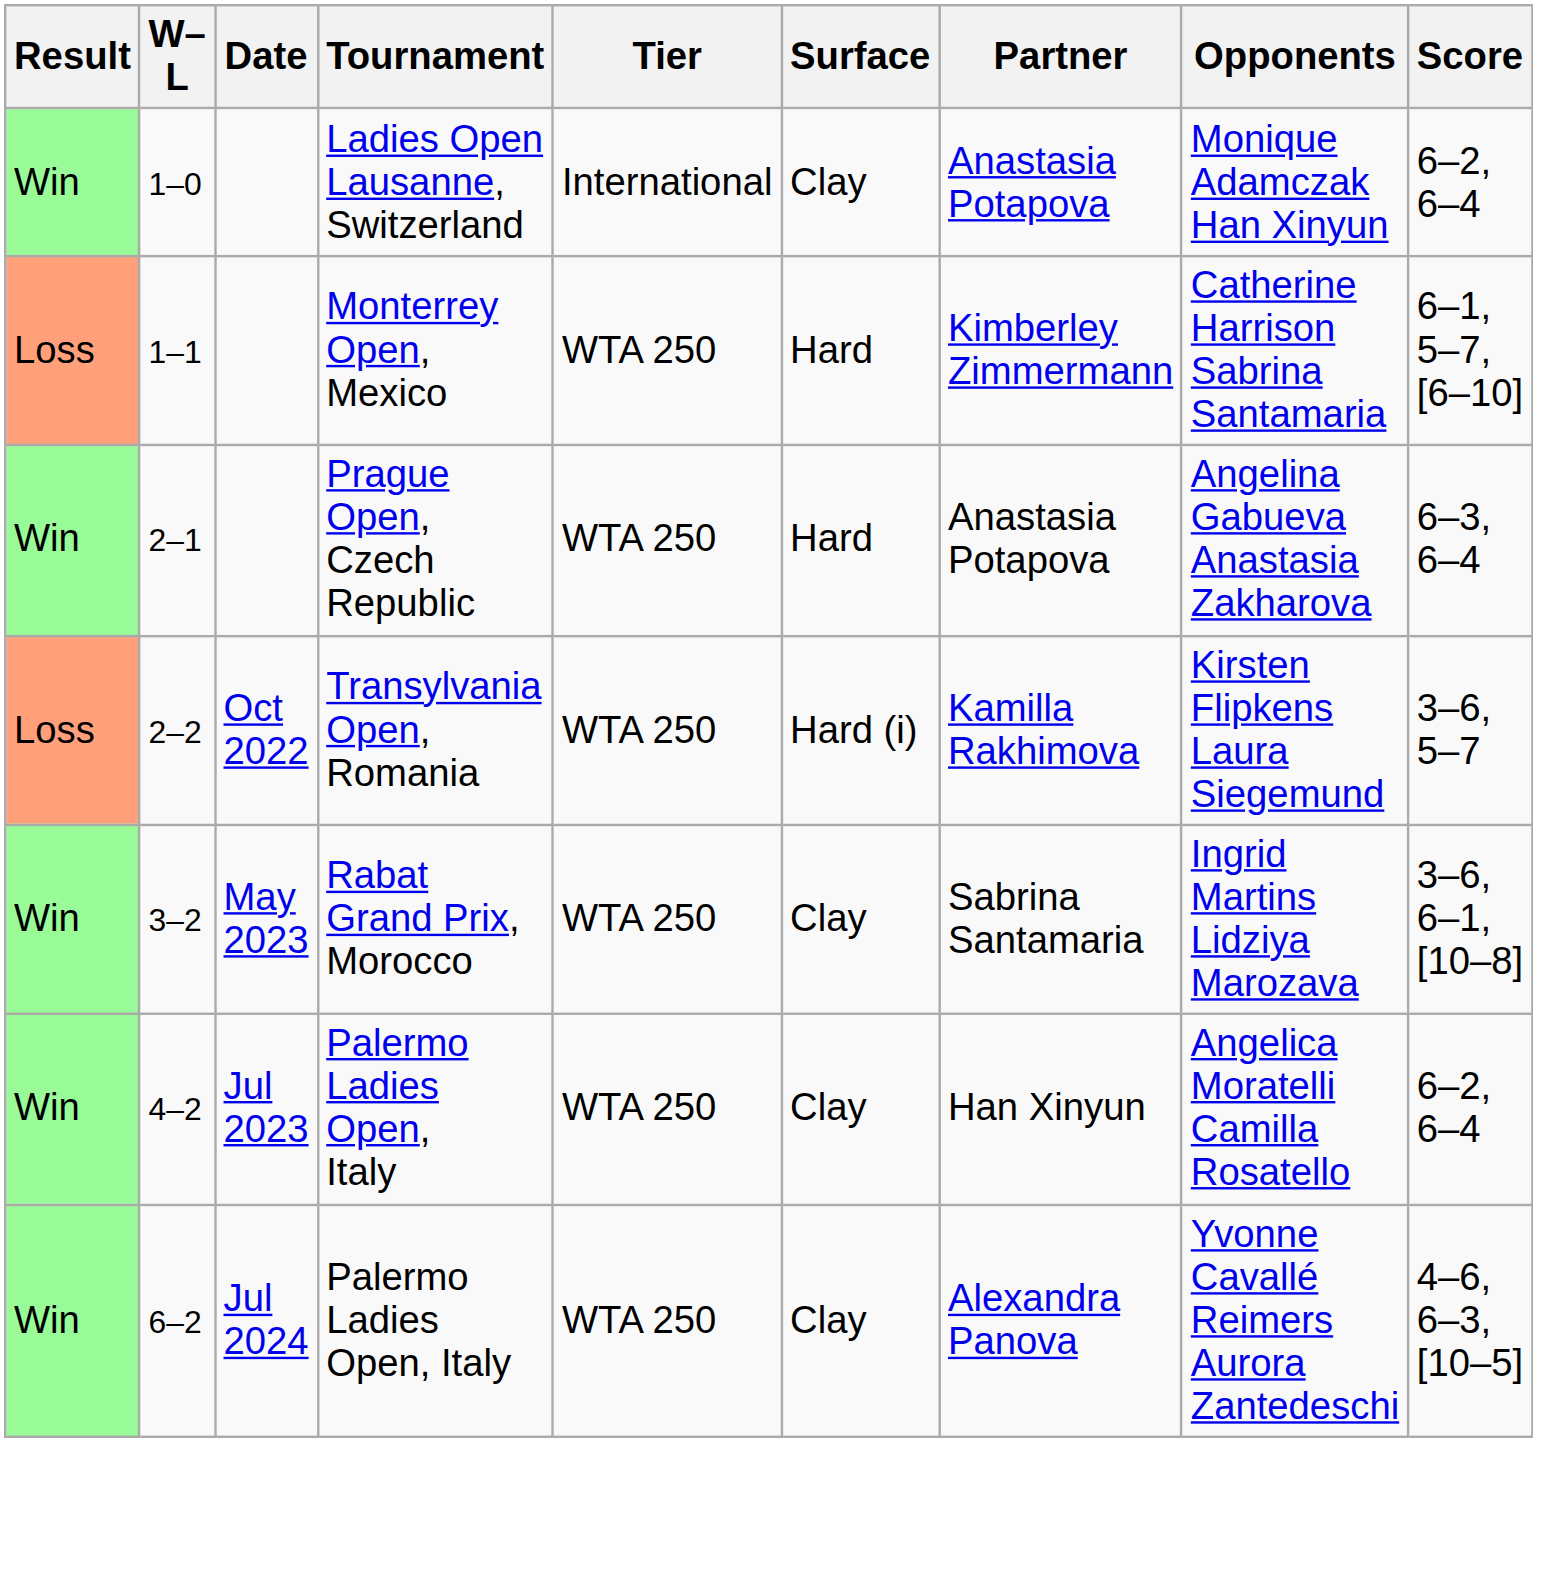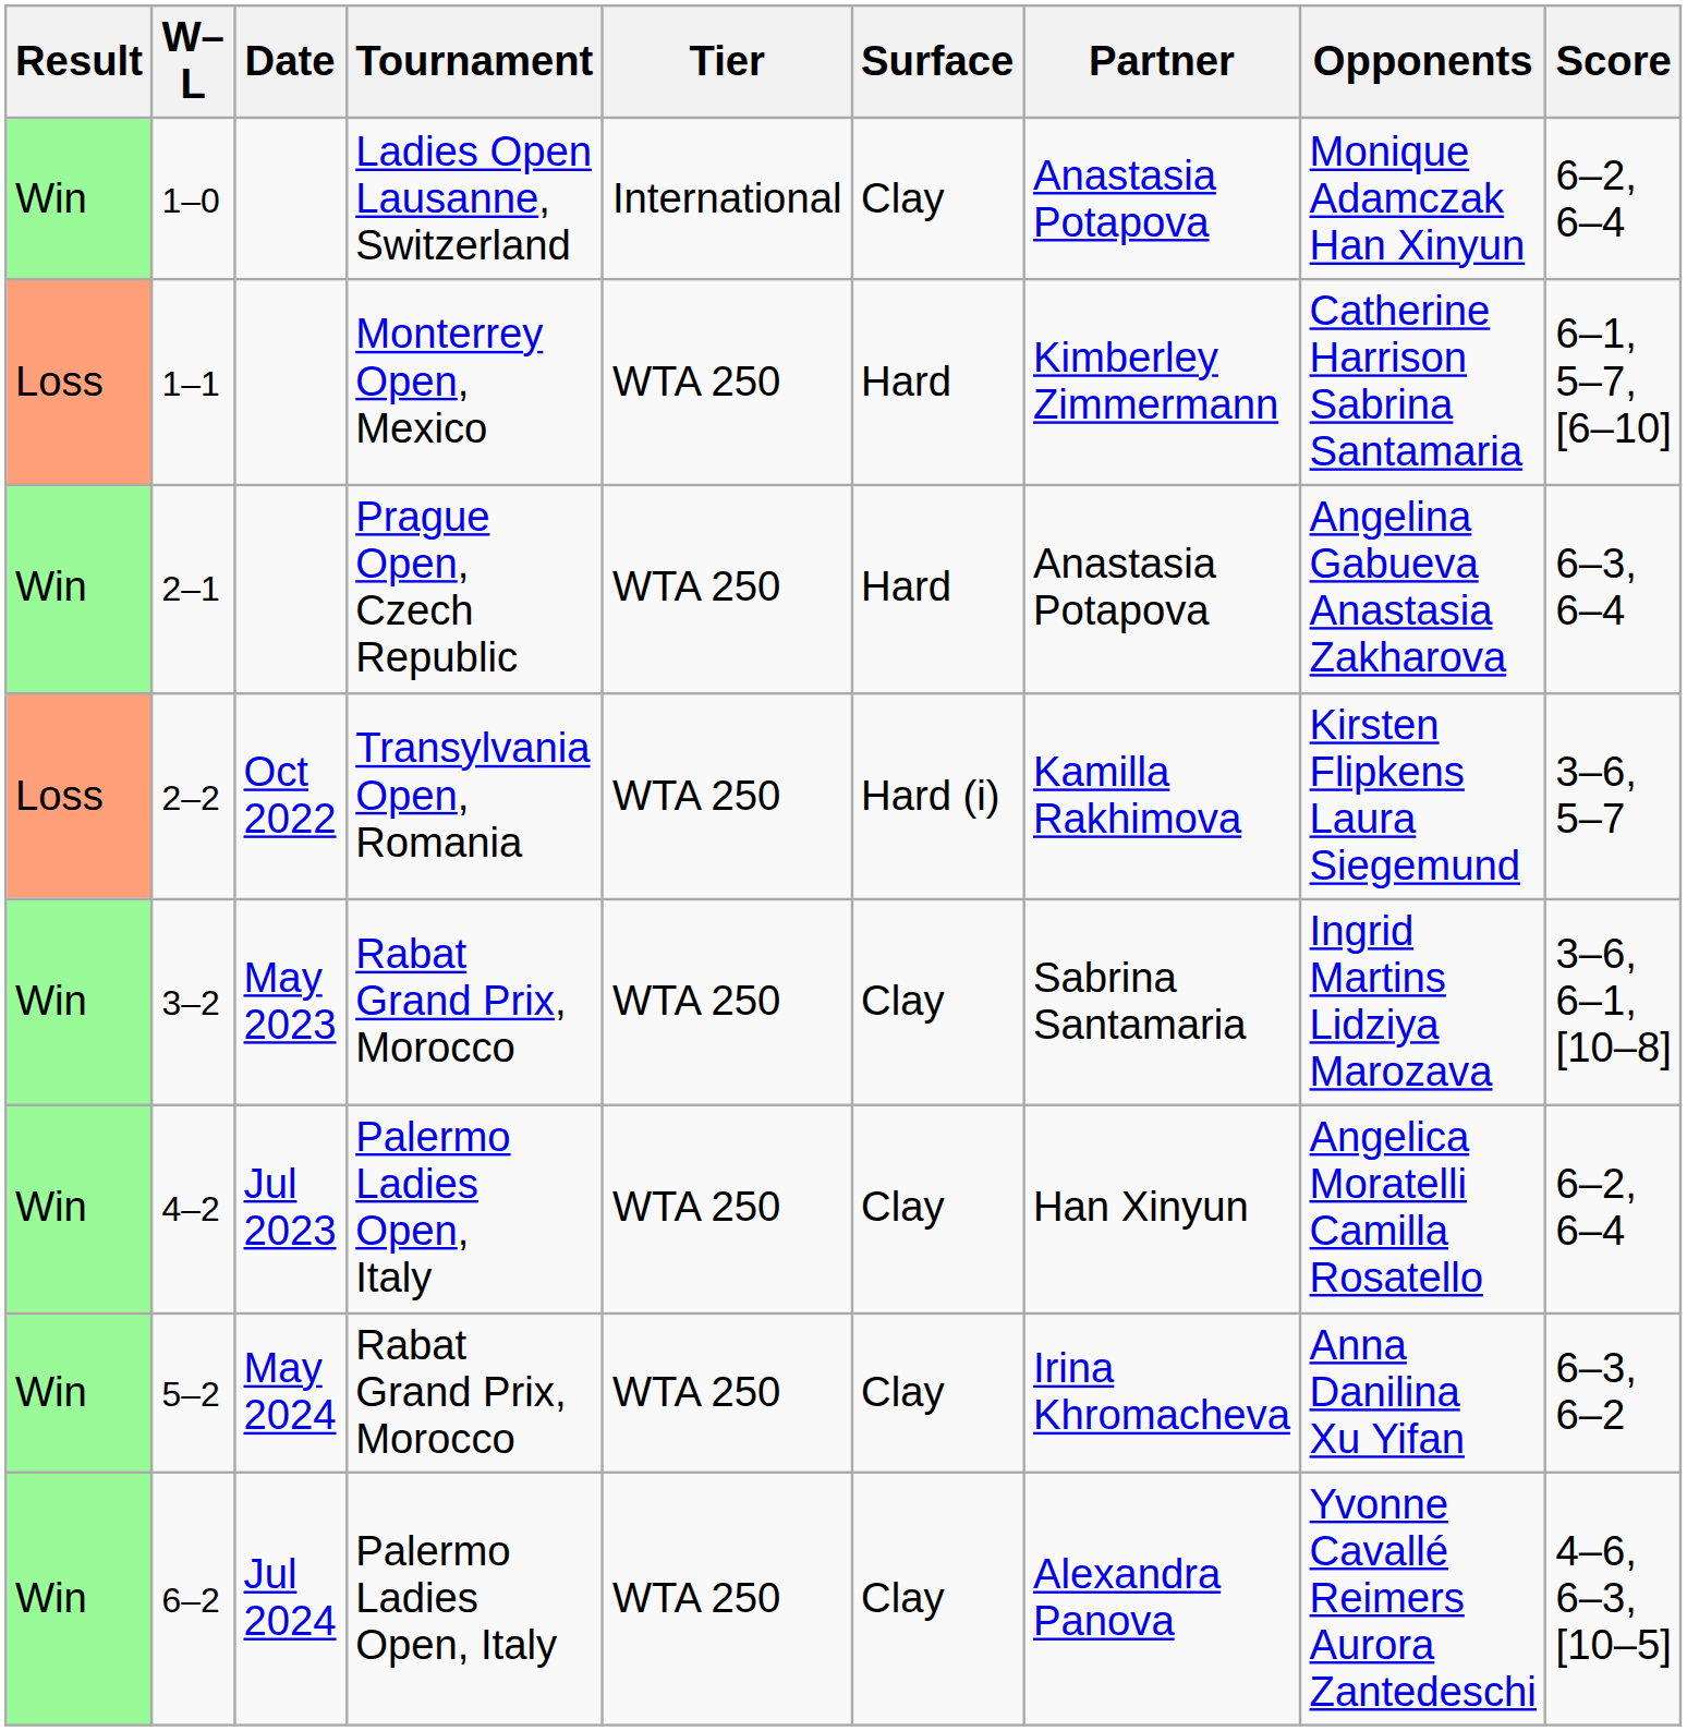 <table class="sortable wikitable">
 <tr>
 <th>Result</th>
 <th class="unsortable">W–L</th>
 <th>Date</th>
 <th>Tournament</th>
 <th>Tier</th>
 <th>Surface</th>
 <th>Partner</th>
 <th>Opponents</th>
 <th class="unsortable">Score</th>
 </tr>
 <tr>
 <td style="background:#98fb98;">Win</td>
 <td><small>1–0</small></td>
 <td><a href='#'></a></td>
 <td><a href='#'>Ladies Open Lausanne</a>, <br>Switzerland</td>
 <td>International</td>
 <td>Clay</td>
 <td> <a href='#'>Anastasia Potapova</a></td>
 <td> <a href='#'>Monique Adamczak</a> <br>  <a href='#'>Han Xinyun</a></td>
 <td>6–2, 6–4</td>
 </tr>
 <tr>
 <td style="background:#ffa07a;">Loss</td>
 <td><small>1–1</small></td>
 <td><a href='#'></a></td>
 <td><a href='#'>Monterrey Open</a>, <br>Mexico</td>
 <td>WTA 250</td>
 <td>Hard</td>
 <td> <a href='#'>Kimberley Zimmermann</a></td>
 <td> <a href='#'>Catherine Harrison</a> <br>  <a href='#'>Sabrina Santamaria</a></td>
 <td>6–1, 5–7, [6–10]</td>
 </tr>
 <tr>
 <td style="background:#98fb98;">Win</td>
 <td><small>2–1</small></td>
 <td><a href='#'></a></td>
 <td><a href='#'>Prague Open</a>, <br>Czech Republic</td>
 <td>WTA 250</td>
 <td>Hard</td>
 <td> Anastasia Potapova</td>
 <td> <a href='#'>Angelina Gabueva</a> <br>  <a href='#'>Anastasia Zakharova</a></td>
 <td>6–3, 6–4</td>
 </tr>
 <tr>
 <td bgcolor=FFA07A>Loss</td>
 <td><small>2–2</small></td>
 <td><a href='#'>Oct 2022</a></td>
 <td><a href='#'>Transylvania Open</a>, <br>Romania</td>
 <td>WTA 250</td>
 <td>Hard (i)</td>
 <td> <a href='#'>Kamilla Rakhimova</a></td>
 <td> <a href='#'>Kirsten Flipkens</a> <br>  <a href='#'>Laura Siegemund</a></td>
 <td>3–6, 5–7</td>
 </tr>
 <tr>
 <td style="background:#98fb98;">Win</td>
 <td><small>3–2</small></td>
 <td><a href='#'>May 2023</a></td>
 <td><a href='#'>Rabat Grand Prix</a>,<br> Morocco</td>
 <td>WTA 250</td>
 <td>Clay</td>
 <td> Sabrina Santamaria</td>
 <td> <a href='#'>Ingrid Martins</a> <br>  <a href='#'>Lidziya Marozava</a></td>
 <td>3–6, 6–1, [10–8]</td>
 </tr>
 <tr>
 <td style="background:#98fb98;">Win</td>
 <td><small>4–2</small></td>
 <td><a href='#'>Jul 2023</a></td>
 <td><a href='#'>Palermo Ladies Open</a>, <br>Italy</td>
 <td>WTA 250</td>
 <td>Clay</td>
 <td> Han Xinyun</td>
 <td> <a href='#'>Angelica Moratelli</a> <br>  <a href='#'>Camilla Rosatello</a></td>
 <td>6–2, 6–4</td>
 </tr>
 <tr>
 <td style="background:#98fb98;">Win</td>
+<td><small>5–2</small></td>
+<td><a href='#'>May 2024</a></td>
+<td>Rabat Grand Prix, <br>Morocco </td>
+<td>WTA 250</td>
+<td>Clay</td>
+<td> <a href='#'>Irina Khromacheva</a></td>
+<td> <a href='#'>Anna Danilina</a> <br>  <a href='#'>Xu Yifan</a></td>
+<td>6–3, 6–2</td>
+</tr>
+<tr>
+<td style="background:#98fb98;">Win</td>
 <td><small>6–2</small></td>
 <td><a href='#'>Jul 2024</a></td>
 <td>Palermo Ladies Open, Italy </td>
 <td>WTA 250</td>
 <td>Clay</td>
 <td> <a href='#'>Alexandra Panova</a></td>
 <td> <a href='#'>Yvonne Cavallé Reimers</a> <br>  <a href='#'>Aurora Zantedeschi</a></td>
 <td>4–6, 6–3, [10–5]</td>
 </tr>
 </table>
